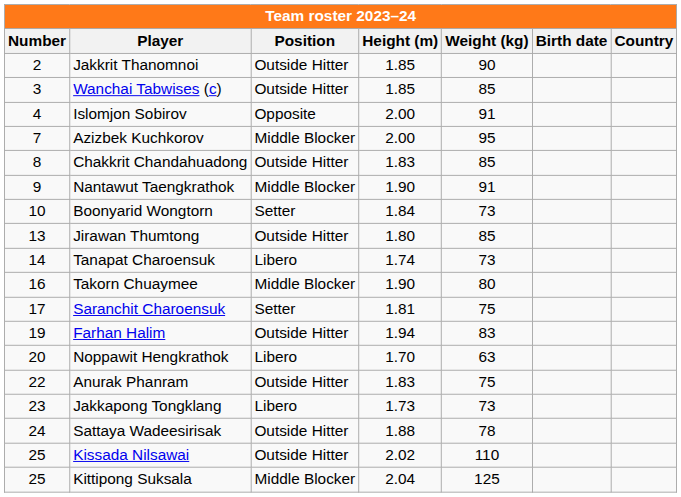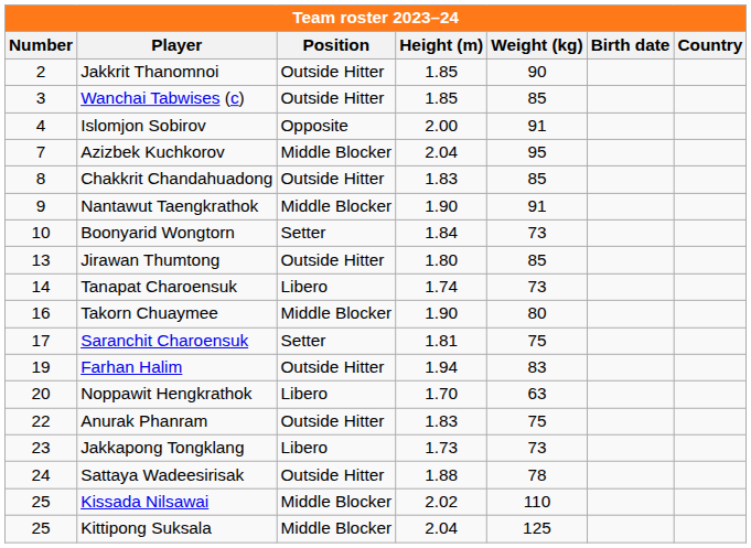 <table class="wikitable sortable" style="font-size:100%; text-align:left;">
 <tr>
 <th colspan="7" style="background:#FF7918; color:#FFFFFF;">Team roster 2023–24</th>
 </tr>
 <tr>
 <th>Number</th>
 <th>Player</th>
 <th>Position</th>
 <th>Height (m)</th>
 <th>Weight (kg)</th>
 <th>Birth date</th>
 <th>Country</th>
 </tr>
 <tr>
 <td align=center>2</td>
 <td>Jakkrit Thanomnoi</td>
 <td>Outside Hitter</td>
 <td align=center>1.85</td>
 <td align=center>90</td>
 <td></td>
 <td></td>
 </tr>
 <tr>
 <td align=center>3</td>
 <td><a href='#'>Wanchai Tabwises</a> (<a href='#'>c</a>)</td>
 <td>Outside Hitter</td>
 <td align=center>1.85</td>
 <td align=center>85</td>
 <td></td>
 <td></td>
 </tr>
 <tr>
 <td align=center>4</td>
 <td>Islomjon Sobirov</td>
 <td>Opposite</td>
 <td align=center>2.00</td>
 <td align=center>91</td>
 <td></td>
 <td></td>
 </tr>
 <tr>
 <td align=center>7</td>
 <td>Azizbek Kuchkorov</td>
 <td>Middle Blocker</td>
-<td align=center>2.00</td>
+<td align=center>2.04</td>
 <td align=center>95</td>
 <td></td>
 <td></td>
 </tr>
 <tr>
 <td align=center>8</td>
 <td>Chakkrit Chandahuadong</td>
 <td>Outside Hitter</td>
 <td align=center>1.83</td>
 <td align=center>85</td>
 <td></td>
 <td></td>
 </tr>
 <tr>
 <td align=center>9</td>
 <td>Nantawut Taengkrathok</td>
 <td>Middle Blocker</td>
 <td align=center>1.90</td>
 <td align=center>91</td>
 <td></td>
 <td></td>
 </tr>
 <tr>
 <td align=center>10</td>
 <td>Boonyarid Wongtorn</td>
 <td>Setter</td>
 <td align=center>1.84</td>
 <td align=center>73</td>
 <td></td>
 <td></td>
 </tr>
 <tr>
 <td align=center>13</td>
 <td>Jirawan Thumtong</td>
 <td>Outside Hitter</td>
 <td align=center>1.80</td>
 <td align=center>85</td>
 <td></td>
 <td></td>
 </tr>
 <tr>
 <td align=center>14</td>
 <td>Tanapat Charoensuk</td>
 <td>Libero</td>
 <td align=center>1.74</td>
 <td align=center>73</td>
 <td></td>
 <td></td>
 </tr>
 <tr>
 <td align=center>16</td>
 <td>Takorn Chuaymee</td>
 <td>Middle Blocker</td>
 <td align=center>1.90</td>
 <td align=center>80</td>
 <td></td>
 <td></td>
 </tr>
 <tr>
 <td align=center>17</td>
 <td><a href='#'>Saranchit Charoensuk</a></td>
 <td>Setter</td>
 <td align=center>1.81</td>
 <td align=center>75</td>
 <td></td>
 <td></td>
 </tr>
 <tr>
 <td align=center>19</td>
 <td><a href='#'>Farhan Halim</a></td>
 <td>Outside Hitter</td>
 <td align=center>1.94</td>
 <td align=center>83</td>
 <td></td>
 <td></td>
 </tr>
 <tr>
 <td align=center>20</td>
 <td>Noppawit Hengkrathok</td>
 <td>Libero</td>
 <td align=center>1.70</td>
 <td align=center>63</td>
 <td></td>
 <td></td>
 </tr>
 <tr>
 <td align=center>22</td>
 <td>Anurak Phanram</td>
 <td>Outside Hitter</td>
 <td align=center>1.83</td>
 <td align=center>75</td>
 <td></td>
 <td></td>
 </tr>
 <tr>
 <td align=center>23</td>
 <td>Jakkapong Tongklang</td>
 <td>Libero</td>
 <td align=center>1.73</td>
 <td align=center>73</td>
 <td></td>
 <td></td>
 </tr>
 <tr>
 <td align=center>24</td>
 <td>Sattaya Wadeesirisak</td>
 <td>Outside Hitter</td>
 <td align=center>1.88</td>
 <td align=center>78</td>
 <td></td>
 <td></td>
 </tr>
 <tr>
 <td align=center>25</td>
 <td><a href='#'>Kissada Nilsawai</a></td>
-<td>Outside Hitter</td>
+<td>Middle Blocker</td>
 <td align=center>2.02</td>
 <td align=center>110</td>
 <td></td>
 <td></td>
 </tr>
 <tr>
 <td align=center>25</td>
 <td>Kittipong Suksala</td>
 <td>Middle Blocker</td>
 <td align=center>2.04</td>
 <td align=center>125</td>
 <td></td>
 <td></td>
 </tr>
 </table>
